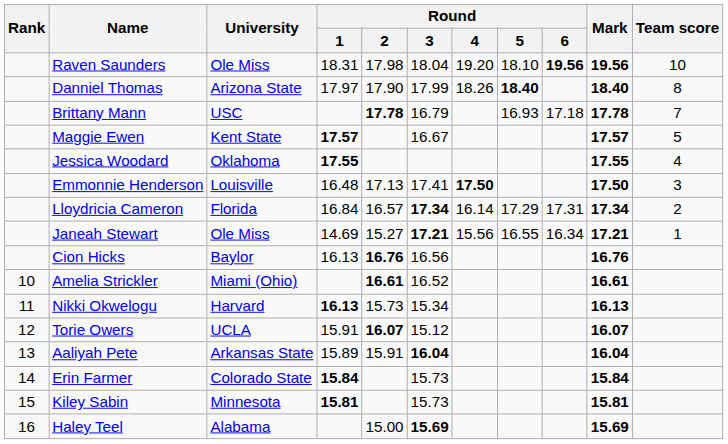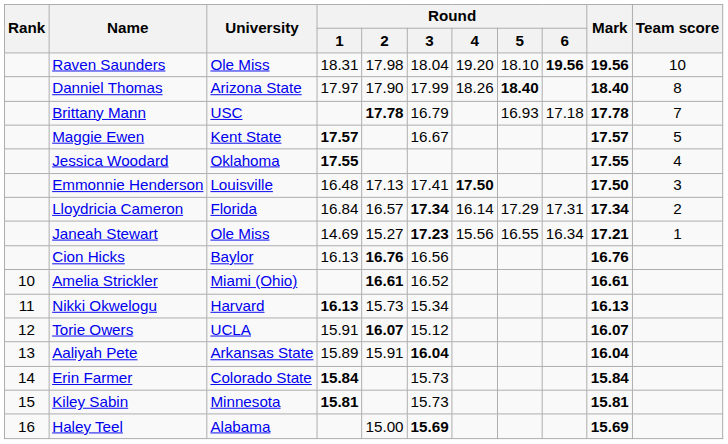 <table class="wikitable sortable" style="text-align:center">
 <tr>
 <th rowspan=2>Rank</th>
 <th rowspan=2>Name</th>
 <th rowspan=2>University</th>
 <th colspan=6>Round</th>
 <th rowspan=2>Mark</th>
 <th rowspan=2>Team score</th>
 </tr>
 <tr>
 <th>1</th>
 <th>2</th>
 <th>3</th>
 <th>4</th>
 <th>5</th>
 <th>6</th>
 </tr>
 <tr>
 <td></td>
 <td align=left><a href='#'>Raven Saunders</a></td>
 <td align=left><a href='#'>Ole Miss</a></td>
 <td>18.31</td>
 <td>17.98</td>
 <td>18.04</td>
 <td>19.20</td>
 <td>18.10</td>
 <td><strong>19.56</strong></td>
 <td><strong>19.56</strong></td>
 <td>10</td>
 </tr>
 <tr>
 <td></td>
 <td align=left><a href='#'>Danniel Thomas</a> </td>
 <td align=left><a href='#'>Arizona State</a></td>
 <td>17.97</td>
 <td>17.90</td>
 <td>17.99</td>
 <td>18.26</td>
 <td><strong>18.40</strong></td>
 <td></td>
 <td><strong>18.40</strong></td>
 <td>8</td>
 </tr>
 <tr>
 <td></td>
 <td align=left><a href='#'>Brittany Mann</a></td>
 <td align=left><a href='#'>USC</a></td>
 <td></td>
 <td><strong>17.78</strong></td>
 <td>16.79</td>
 <td></td>
 <td>16.93</td>
 <td>17.18</td>
 <td><strong>17.78</strong></td>
 <td>7</td>
 </tr>
 <tr>
 <td></td>
 <td align=left><a href='#'>Maggie Ewen</a></td>
 <td align=left><a href='#'>Kent State</a></td>
 <td><strong>17.57</strong></td>
 <td></td>
 <td>16.67</td>
 <td></td>
 <td></td>
 <td></td>
 <td><strong>17.57</strong></td>
 <td>5</td>
 </tr>
 <tr>
 <td></td>
 <td align=left><a href='#'>Jessica Woodard</a></td>
 <td align=left><a href='#'>Oklahoma</a></td>
 <td><strong>17.55</strong></td>
 <td></td>
 <td></td>
 <td></td>
 <td></td>
 <td></td>
 <td><strong>17.55</strong></td>
 <td>4</td>
 </tr>
 <tr>
 <td></td>
 <td align=left><a href='#'>Emmonnie Henderson</a></td>
 <td align=left><a href='#'>Louisville</a></td>
 <td>16.48</td>
 <td>17.13</td>
 <td>17.41</td>
 <td><strong>17.50</strong></td>
 <td></td>
 <td></td>
 <td><strong>17.50</strong></td>
 <td>3</td>
 </tr>
 <tr>
 <td></td>
 <td align=left><a href='#'>Lloydricia Cameron</a></td>
 <td align=left><a href='#'>Florida</a></td>
 <td>16.84</td>
 <td>16.57</td>
 <td><strong>17.34</strong></td>
 <td>16.14</td>
 <td>17.29</td>
 <td>17.31</td>
 <td><strong>17.34</strong></td>
 <td>2</td>
 </tr>
 <tr>
 <td></td>
 <td align=left><a href='#'>Janeah Stewart</a></td>
 <td align=left><a href='#'>Ole Miss</a></td>
 <td>14.69</td>
 <td>15.27</td>
-<td><strong>17.21</strong></td>
+<td><strong>17.23</strong></td>
 <td>15.56</td>
 <td>16.55</td>
 <td>16.34</td>
 <td><strong>17.21</strong></td>
 <td>1</td>
 </tr>
 <tr>
 <td></td>
 <td align=left><a href='#'>Cion Hicks</a></td>
 <td align=left><a href='#'>Baylor</a></td>
 <td>16.13</td>
 <td><strong>16.76</strong></td>
 <td>16.56</td>
 <td></td>
 <td></td>
 <td></td>
 <td><strong>16.76</strong></td>
 <td></td>
 </tr>
 <tr>
 <td>10</td>
 <td align=left><a href='#'>Amelia Strickler</a></td>
 <td align=left><a href='#'>Miami (Ohio)</a></td>
 <td></td>
 <td><strong>16.61</strong></td>
 <td>16.52</td>
 <td></td>
 <td></td>
 <td></td>
 <td><strong>16.61</strong></td>
 <td></td>
 </tr>
 <tr>
 <td>11</td>
 <td align=left><a href='#'>Nikki Okwelogu</a> </td>
 <td align=left><a href='#'>Harvard</a></td>
 <td><strong>16.13</strong></td>
 <td>15.73</td>
 <td>15.34</td>
 <td></td>
 <td></td>
 <td></td>
 <td><strong>16.13</strong></td>
 <td></td>
 </tr>
 <tr>
 <td>12</td>
 <td align=left><a href='#'>Torie Owers</a></td>
 <td align=left><a href='#'>UCLA</a></td>
 <td>15.91</td>
 <td><strong>16.07</strong></td>
 <td>15.12</td>
 <td></td>
 <td></td>
 <td></td>
 <td><strong>16.07</strong></td>
 <td></td>
 </tr>
 <tr>
 <td>13</td>
 <td align=left><a href='#'>Aaliyah Pete</a></td>
 <td align=left><a href='#'>Arkansas State</a></td>
 <td>15.89</td>
 <td>15.91</td>
 <td><strong>16.04</strong></td>
 <td></td>
 <td></td>
 <td></td>
 <td><strong>16.04</strong></td>
 <td></td>
 </tr>
 <tr>
 <td>14</td>
 <td align=left><a href='#'>Erin Farmer</a></td>
 <td align=left><a href='#'>Colorado State</a></td>
 <td><strong>15.84</strong></td>
 <td></td>
 <td>15.73</td>
 <td></td>
 <td></td>
 <td></td>
 <td><strong>15.84</strong></td>
 <td></td>
 </tr>
 <tr>
 <td>15</td>
 <td align=left><a href='#'>Kiley Sabin</a></td>
 <td align=left><a href='#'>Minnesota</a></td>
 <td><strong>15.81</strong></td>
 <td></td>
 <td>15.73</td>
 <td></td>
 <td></td>
 <td></td>
 <td><strong>15.81</strong></td>
 <td></td>
 </tr>
 <tr>
 <td>16</td>
 <td align=left><a href='#'>Haley Teel</a></td>
 <td align=left><a href='#'>Alabama</a></td>
 <td></td>
 <td>15.00</td>
 <td><strong>15.69</strong></td>
 <td></td>
 <td></td>
 <td></td>
 <td><strong>15.69</strong></td>
 <td></td>
 </tr>
 </table>
